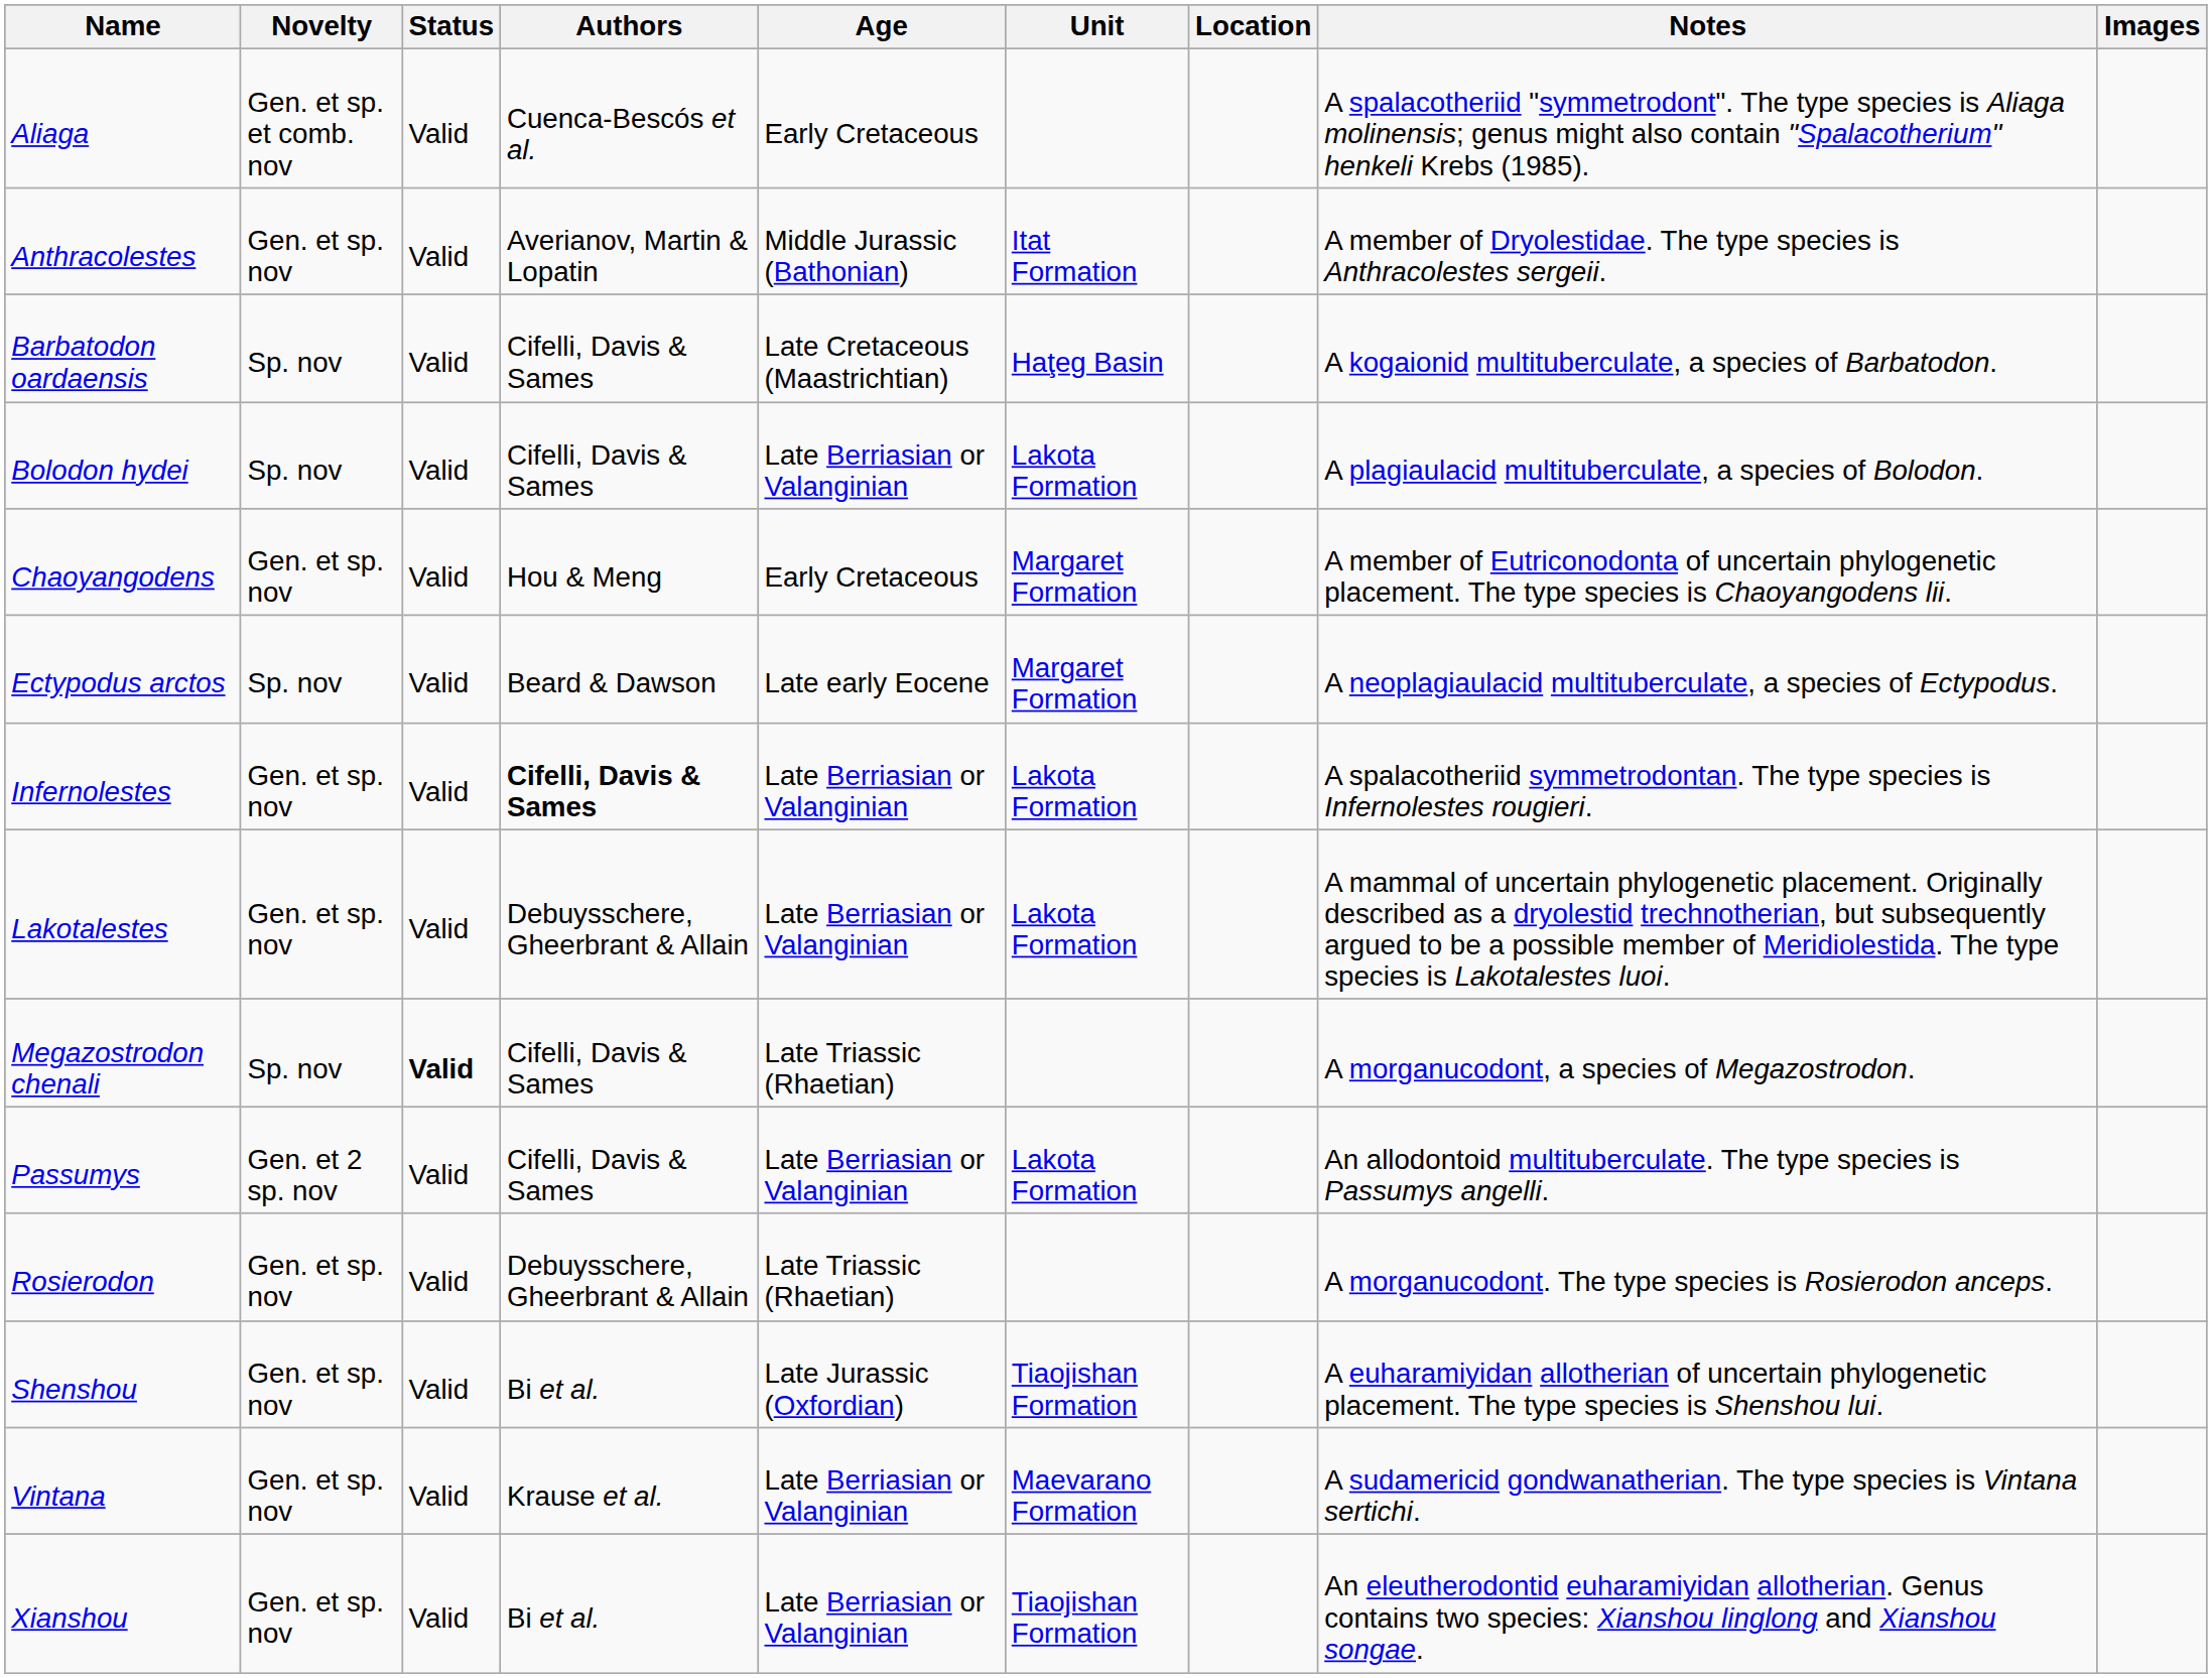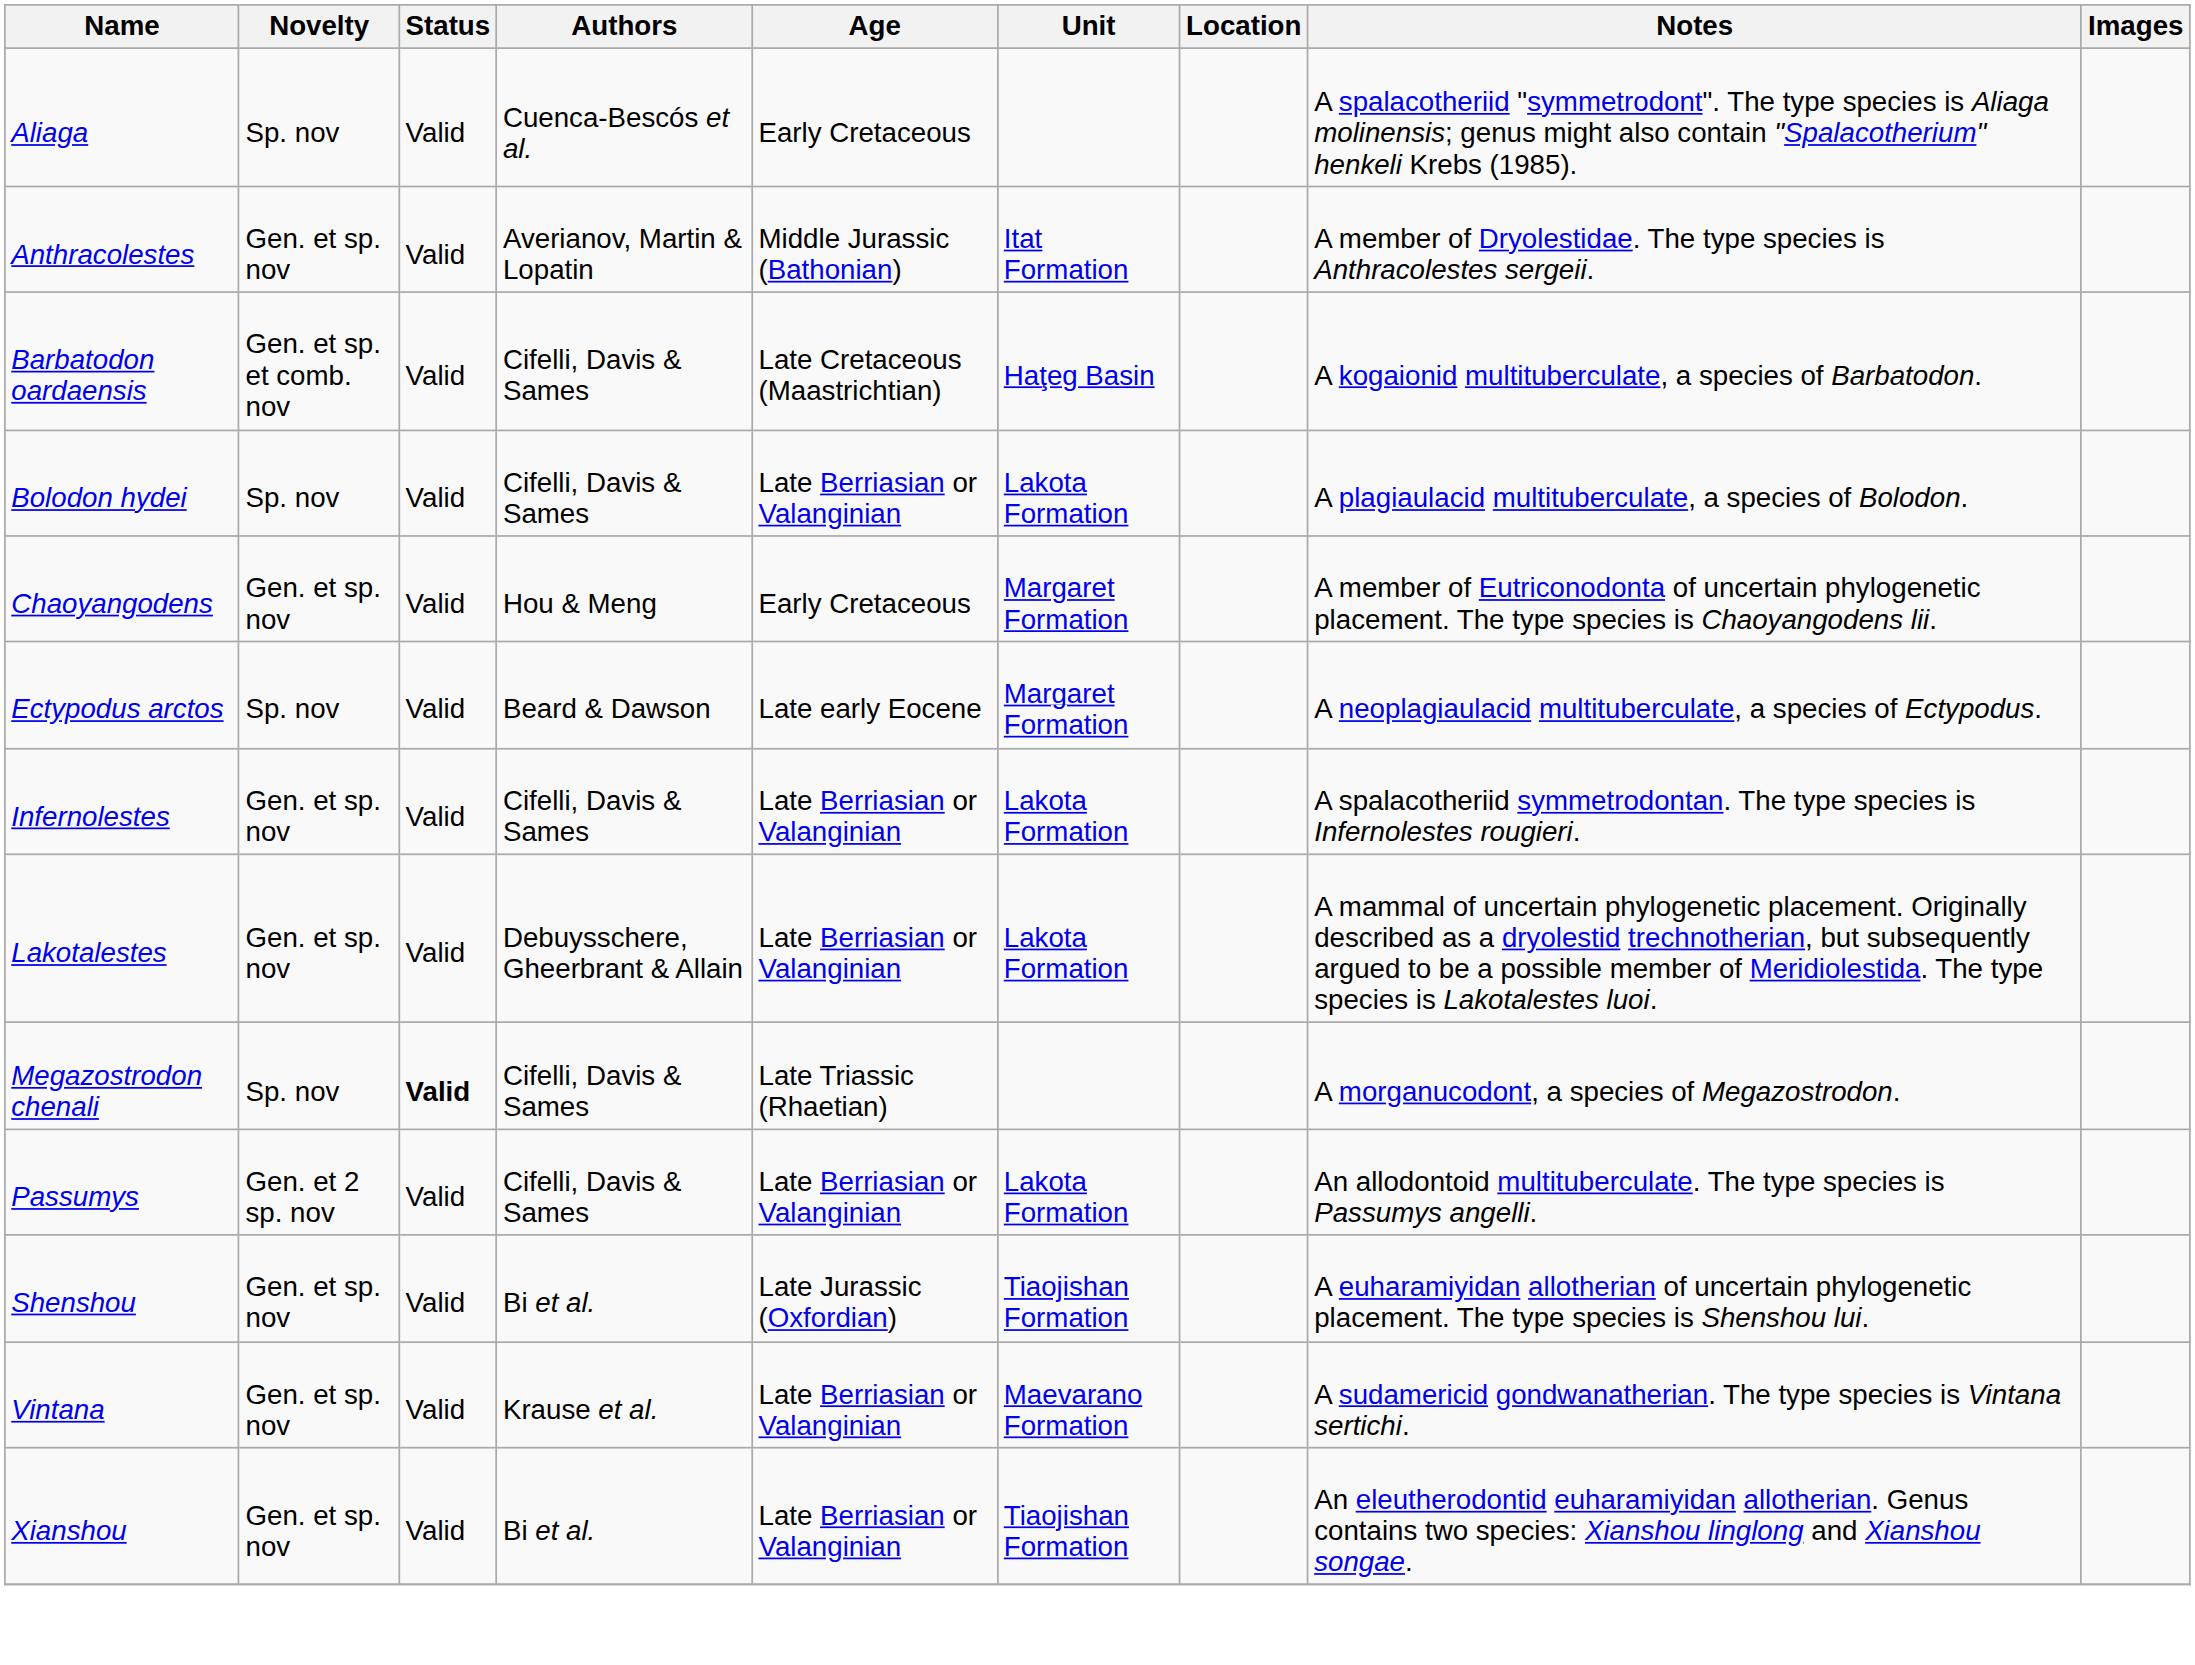 <table class="wikitable sortable" align="center" width="100%">
 <tr>
 <th>Name</th>
 <th>Novelty</th>
 <th>Status</th>
 <th>Authors</th>
 <th>Age</th>
 <th>Unit</th>
 <th>Location</th>
 <th>Notes</th>
 <th>Images</th>
 </tr>
 <tr>
 <td><br><em><a href='#'>Aliaga</a></em></td>
-<td><br>Gen. et sp. et comb. nov</td>
+<td><br>Sp. nov</td>
 <td><br>Valid</td>
 <td><br>Cuenca-Bescós <em>et al.</em></td>
 <td><br>Early Cretaceous</td>
 <td></td>
 <td><br></td>
 <td><br>A <a href='#'>spalacotheriid</a> "<a href='#'>symmetrodont</a>". The type species is <em>Aliaga molinensis</em>; genus might also contain <em>"<a href='#'>Spalacotherium</a>" henkeli</em> Krebs (1985).</td>
 <td></td>
 </tr>
 <tr>
 <td><br><em><a href='#'>Anthracolestes</a></em></td>
 <td><br>Gen. et sp. nov</td>
 <td><br>Valid</td>
 <td><br>Averianov, Martin & Lopatin</td>
 <td><br>Middle Jurassic (<a href='#'>Bathonian</a>)</td>
 <td><br><a href='#'>Itat Formation</a></td>
 <td><br></td>
 <td><br>A member of <a href='#'>Dryolestidae</a>. The type species is <em>Anthracolestes sergeii</em>.</td>
 <td></td>
 </tr>
 <tr>
 <td><br><em><a href='#'>Barbatodon oardaensis</a></em></td>
-<td><br>Sp. nov</td>
+<td><br>Gen. et sp. et comb. nov</td>
 <td><br>Valid</td>
 <td><br>Cifelli, Davis & Sames</td>
 <td><br>Late Cretaceous (Maastrichtian)</td>
 <td><br><a href='#'>Haţeg Basin</a></td>
 <td><br></td>
 <td><br>A <a href='#'>kogaionid</a> <a href='#'>multituberculate</a>, a species of <em>Barbatodon</em>.</td>
 <td></td>
 </tr>
 <tr>
 <td><br><em><a href='#'>Bolodon hydei</a></em></td>
 <td><br>Sp. nov</td>
 <td><br>Valid</td>
 <td><br>Cifelli, Davis & Sames</td>
 <td><br>Late <a href='#'>Berriasian</a> or <a href='#'>Valanginian</a></td>
 <td><br><a href='#'>Lakota Formation</a></td>
 <td><br></td>
 <td><br>A <a href='#'>plagiaulacid</a> <a href='#'>multituberculate</a>, a species of <em>Bolodon</em>.</td>
 <td></td>
 </tr>
 <tr>
 <td><br><em><a href='#'>Chaoyangodens</a></em></td>
 <td><br>Gen. et sp. nov</td>
 <td><br>Valid</td>
 <td><br>Hou & Meng</td>
 <td><br>Early Cretaceous</td>
 <td><br><a href='#'>Margaret Formation</a></td>
 <td><br></td>
 <td><br>A member of <a href='#'>Eutriconodonta</a> of uncertain phylogenetic placement. The type species is <em>Chaoyangodens lii</em>.</td>
 <td></td>
 </tr>
 <tr>
 <td><br><em><a href='#'>Ectypodus arctos</a></em></td>
 <td><br>Sp. nov</td>
 <td><br>Valid</td>
 <td><br>Beard & Dawson</td>
 <td><br>Late early Eocene</td>
 <td><br><a href='#'>Margaret Formation</a></td>
 <td><br></td>
 <td><br>A <a href='#'>neoplagiaulacid</a> <a href='#'>multituberculate</a>, a species of <em>Ectypodus</em>.</td>
 <td></td>
 </tr>
 <tr>
 <td><br><em><a href='#'>Infernolestes</a></em></td>
 <td><br>Gen. et sp. nov</td>
 <td><br>Valid</td>
-<td><strong><br>Cifelli, Davis & Sames</strong></td>
+<td><br>Cifelli, Davis & Sames</td>
 <td><br>Late <a href='#'>Berriasian</a> or <a href='#'>Valanginian</a></td>
 <td><br><a href='#'>Lakota Formation</a></td>
 <td><br></td>
 <td><br>A spalacotheriid <a href='#'>symmetrodontan</a>. The type species is <em>Infernolestes rougieri</em>.</td>
 <td></td>
 </tr>
 <tr>
 <td><br><em><a href='#'>Lakotalestes</a></em></td>
 <td><br>Gen. et sp. nov</td>
 <td><br>Valid</td>
 <td><br>Debuysschere, Gheerbrant & Allain</td>
 <td><br>Late <a href='#'>Berriasian</a> or <a href='#'>Valanginian</a></td>
 <td><br><a href='#'>Lakota Formation</a></td>
 <td><br></td>
 <td><br>A mammal of uncertain phylogenetic placement. Originally described as a <a href='#'>dryolestid</a> <a href='#'>trechnotherian</a>, but subsequently argued to be a possible member of <a href='#'>Meridiolestida</a>. The type species is <em>Lakotalestes luoi</em>.</td>
 <td></td>
 </tr>
 <tr>
 <td><br><em><a href='#'>Megazostrodon chenali</a></em></td>
 <td><br>Sp. nov</td>
 <td><strong><br>Valid</strong></td>
 <td><br>Cifelli, Davis & Sames</td>
 <td><br>Late Triassic (Rhaetian)</td>
 <td></td>
 <td><br></td>
 <td><br>A <a href='#'>morganucodont</a>, a species of <em>Megazostrodon</em>.</td>
 <td></td>
 </tr>
 <tr>
 <td><br><em><a href='#'>Passumys</a></em></td>
 <td><br>Gen. et 2 sp. nov</td>
 <td><br>Valid</td>
 <td><br>Cifelli, Davis & Sames</td>
 <td><br>Late <a href='#'>Berriasian</a> or <a href='#'>Valanginian</a></td>
 <td><br><a href='#'>Lakota Formation</a></td>
 <td><br></td>
 <td><br>An allodontoid <a href='#'>multituberculate</a>. The type species is <em>Passumys angelli</em>.</td>
 <td></td>
 </tr>
 <tr>
-<td><br><em><a href='#'>Rosierodon</a></em></td>
-<td><br>Gen. et sp. nov</td>
-<td><br>Valid</td>
-<td><br>Debuysschere, Gheerbrant & Allain</td>
-<td><br>Late Triassic (Rhaetian)</td>
-<td></td>
-<td><br></td>
-<td><br>A <a href='#'>morganucodont</a>. The type species is <em>Rosierodon anceps</em>.</td>
-<td></td>
-</tr>
-<tr>
 <td><br><em><a href='#'>Shenshou</a></em></td>
 <td><br>Gen. et sp. nov</td>
 <td><br>Valid</td>
 <td><br>Bi <em>et al.</em></td>
 <td><br>Late Jurassic (<a href='#'>Oxfordian</a>)</td>
 <td><br><a href='#'>Tiaojishan Formation</a></td>
 <td><br></td>
 <td><br>A <a href='#'>euharamiyidan</a> <a href='#'>allotherian</a> of uncertain phylogenetic placement. The type species is <em>Shenshou lui</em>.</td>
 <td></td>
 </tr>
 <tr>
 <td><br><em><a href='#'>Vintana</a></em></td>
 <td><br>Gen. et sp. nov</td>
 <td><br>Valid</td>
 <td><br>Krause <em>et al.</em></td>
 <td><br>Late <a href='#'>Berriasian</a> or <a href='#'>Valanginian</a></td>
 <td><br><a href='#'>Maevarano Formation</a></td>
 <td><br></td>
 <td><br>A <a href='#'>sudamericid</a> <a href='#'>gondwanatherian</a>. The type species is <em>Vintana sertichi</em>.</td>
 <td></td>
 </tr>
 <tr>
 <td><br><em><a href='#'>Xianshou</a></em></td>
 <td><br>Gen. et sp. nov</td>
 <td><br>Valid</td>
 <td><br>Bi <em>et al.</em></td>
 <td><br>Late <a href='#'>Berriasian</a> or <a href='#'>Valanginian</a></td>
 <td><br><a href='#'>Tiaojishan Formation</a></td>
 <td><br></td>
 <td><br>An <a href='#'>eleutherodontid</a> <a href='#'>euharamiyidan</a> <a href='#'>allotherian</a>. Genus contains two species: <em><a href='#'>Xianshou linglong</a></em> and <em><a href='#'>Xianshou songae</a></em>.</td>
 <td></td>
 </tr>
 <tr>
 </tr>
 </table>
